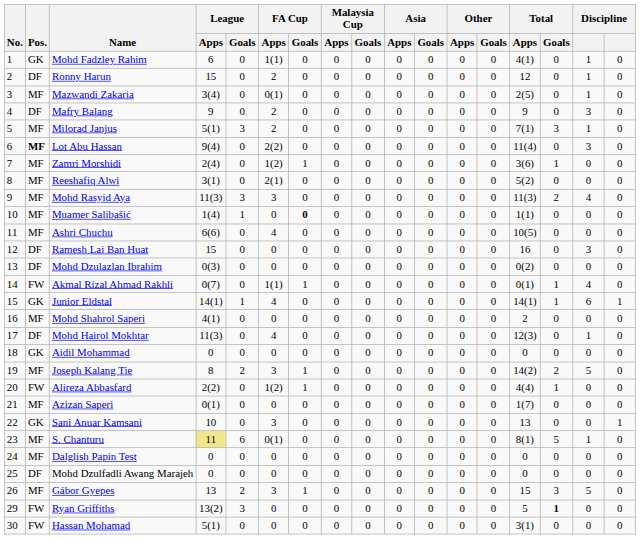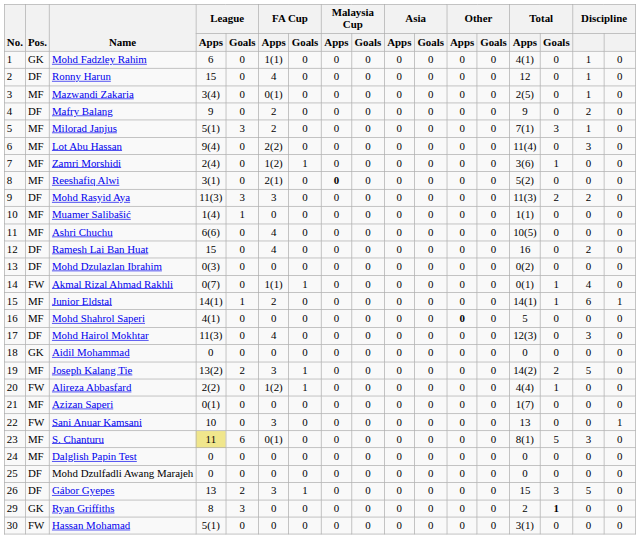 <table class="wikitable" style="text-align:center">
 <tr>
 <th rowspan="2" valign="bottom">No.</th>
 <th rowspan="2" valign="bottom">Pos.</th>
 <th rowspan="2" valign="bottom">Name</th>
 <th colspan="2" width="85">League</th>
 <th colspan="2" width="85">FA Cup</th>
 <th colspan="2" width="85">Malaysia Cup</th>
 <th colspan="2" width="85">Asia</th>
 <th colspan="2" width="85">Other</th>
 <th colspan="2" width="85">Total</th>
 <th colspan="2" width="85">Discipline</th>
 </tr>
 <tr>
 <th>Apps</th>
 <th>Goals</th>
 <th>Apps</th>
 <th>Goals</th>
 <th>Apps</th>
 <th>Goals</th>
 <th>Apps</th>
 <th>Goals</th>
 <th>Apps</th>
 <th>Goals</th>
 <th>Apps</th>
 <th>Goals</th>
 <th></th>
 <th></th>
 </tr>
 <tr>
 <td align="left">1</td>
 <td align="left">GK</td>
 <td align="left"> <a href='#'>Mohd Fadzley Rahim</a></td>
 <td>6</td>
 <td>0</td>
 <td>1(1)</td>
 <td>0</td>
 <td>0</td>
 <td>0</td>
 <td>0</td>
 <td>0</td>
 <td>0</td>
 <td>0</td>
 <td>4(1)</td>
 <td>0</td>
 <td>1</td>
 <td>0</td>
 </tr>
 <tr>
 <td align="left">2</td>
 <td align="left">DF</td>
 <td align="left"> <a href='#'>Ronny Harun</a></td>
 <td>15</td>
 <td>0</td>
-<td>2</td>
+<td>4</td>
 <td>0</td>
 <td>0</td>
 <td>0</td>
 <td>0</td>
 <td>0</td>
 <td>0</td>
 <td>0</td>
 <td>12</td>
 <td>0</td>
 <td>1</td>
 <td>0</td>
 </tr>
 <tr>
 <td align="left">3</td>
 <td align="left">MF</td>
 <td align="left"> <a href='#'>Mazwandi Zakaria</a></td>
 <td>3(4)</td>
 <td>0</td>
 <td>0(1)</td>
 <td>0</td>
 <td>0</td>
 <td>0</td>
 <td>0</td>
 <td>0</td>
 <td>0</td>
 <td>0</td>
 <td>2(5)</td>
 <td>0</td>
 <td>1</td>
 <td>0</td>
 </tr>
 <tr>
 <td align="left">4</td>
 <td align="left">DF</td>
 <td align="left"> <a href='#'>Mafry Balang</a></td>
 <td>9</td>
 <td>0</td>
 <td>2</td>
 <td>0</td>
 <td>0</td>
 <td>0</td>
 <td>0</td>
 <td>0</td>
 <td>0</td>
 <td>0</td>
 <td>9</td>
 <td>0</td>
-<td>3</td>
+<td>2</td>
 <td>0</td>
 </tr>
 <tr>
 <td align="left">5</td>
 <td align="left">MF</td>
 <td align="left"> <a href='#'>Milorad Janjus</a></td>
 <td>5(1)</td>
 <td>3</td>
 <td>2</td>
 <td>0</td>
 <td>0</td>
 <td>0</td>
 <td>0</td>
 <td>0</td>
 <td>0</td>
 <td>0</td>
 <td>7(1)</td>
 <td>3</td>
 <td>1</td>
 <td>0</td>
 </tr>
 <tr>
 <td align="left">6</td>
-<td align="left"><strong>MF</strong></td>
+<td align="left">MF</td>
 <td align="left"> <a href='#'>Lot Abu Hassan</a></td>
 <td>9(4)</td>
 <td>0</td>
 <td>2(2)</td>
 <td>0</td>
 <td>0</td>
 <td>0</td>
 <td>0</td>
 <td>0</td>
 <td>0</td>
 <td>0</td>
 <td>11(4)</td>
 <td>0</td>
 <td>3</td>
 <td>0</td>
 </tr>
 <tr>
 <td align="left">7</td>
 <td align="left">MF</td>
 <td align="left"> <a href='#'>Zamri Morshidi</a></td>
 <td>2(4)</td>
 <td>0</td>
 <td>1(2)</td>
 <td>1</td>
 <td>0</td>
 <td>0</td>
 <td>0</td>
 <td>0</td>
 <td>0</td>
 <td>0</td>
 <td>3(6)</td>
 <td>1</td>
 <td>0</td>
 <td>0</td>
 </tr>
 <tr>
 <td align="left">8</td>
 <td align="left">MF</td>
 <td align="left"> <a href='#'>Reeshafiq Alwi</a></td>
 <td>3(1)</td>
 <td>0</td>
 <td>2(1)</td>
 <td>0</td>
-<td>0</td>
+<td><strong>0</strong></td>
 <td>0</td>
 <td>0</td>
 <td>0</td>
 <td>0</td>
 <td>0</td>
 <td>5(2)</td>
 <td>0</td>
 <td>0</td>
 <td>0</td>
 </tr>
 <tr>
 <td align="left">9</td>
-<td align="left">MF</td>
+<td align="left">DF</td>
 <td align="left"> <a href='#'>Mohd Rasyid Aya</a></td>
 <td>11(3)</td>
 <td>3</td>
 <td>3</td>
 <td>0</td>
 <td>0</td>
 <td>0</td>
 <td>0</td>
 <td>0</td>
 <td>0</td>
 <td>0</td>
 <td>11(3)</td>
 <td>2</td>
-<td>4</td>
+<td>2</td>
 <td>0</td>
 </tr>
 <tr>
 <td align="left">10</td>
 <td align="left">MF</td>
 <td align="left"> <a href='#'>Muamer Salibašić</a></td>
 <td>1(4)</td>
 <td>1</td>
 <td>0</td>
-<td><strong>0</strong></td>
+<td>0</td>
 <td>0</td>
 <td>0</td>
 <td>0</td>
 <td>0</td>
 <td>0</td>
 <td>0</td>
 <td>1(1)</td>
 <td>0</td>
 <td>0</td>
 <td>0</td>
 </tr>
 <tr>
 <td align="left">11</td>
 <td align="left">MF</td>
 <td align="left"> <a href='#'>Ashri Chuchu</a></td>
 <td>6(6)</td>
 <td>0</td>
 <td>4</td>
 <td>0</td>
 <td>0</td>
 <td>0</td>
 <td>0</td>
 <td>0</td>
 <td>0</td>
 <td>0</td>
 <td>10(5)</td>
 <td>0</td>
 <td>0</td>
 <td>0</td>
 </tr>
 <tr>
 <td align="left">12</td>
 <td align="left">DF</td>
 <td align="left"> <a href='#'>Ramesh Lai Ban Huat</a></td>
 <td>15</td>
 <td>0</td>
-<td>0</td>
+<td>4</td>
 <td>0</td>
 <td>0</td>
 <td>0</td>
 <td>0</td>
 <td>0</td>
 <td>0</td>
 <td>0</td>
 <td>16</td>
 <td>0</td>
-<td>3</td>
+<td>2</td>
 <td>0</td>
 </tr>
 <tr>
 <td align="left">13</td>
 <td align="left">DF</td>
 <td align="left"> <a href='#'>Mohd Dzulazlan Ibrahim</a></td>
 <td>0(3)</td>
 <td>0</td>
 <td>0</td>
 <td>0</td>
 <td>0</td>
 <td>0</td>
 <td>0</td>
 <td>0</td>
 <td>0</td>
 <td>0</td>
 <td>0(2)</td>
 <td>0</td>
 <td>0</td>
 <td>0</td>
 </tr>
 <tr>
 <td align="left">14</td>
 <td align="left">FW</td>
 <td align="left"> <a href='#'>Akmal Rizal Ahmad Rakhli</a></td>
 <td>0(7)</td>
 <td>0</td>
 <td>1(1)</td>
 <td>1</td>
 <td>0</td>
 <td>0</td>
 <td>0</td>
 <td>0</td>
 <td>0</td>
 <td>0</td>
 <td>0(1)</td>
 <td>1</td>
 <td>4</td>
 <td>0</td>
 </tr>
 <tr>
 <td align="left">15</td>
-<td align="left">GK</td>
+<td align="left">MF</td>
 <td align="left"> <a href='#'>Junior Eldstal</a></td>
 <td>14(1)</td>
 <td>1</td>
-<td>4</td>
+<td>2</td>
 <td>0</td>
 <td>0</td>
 <td>0</td>
 <td>0</td>
 <td>0</td>
 <td>0</td>
 <td>0</td>
 <td>14(1)</td>
 <td>1</td>
 <td>6</td>
 <td>1</td>
 </tr>
 <tr>
 <td align="left">16</td>
 <td align="left">MF</td>
 <td align="left"> <a href='#'>Mohd Shahrol Saperi</a></td>
 <td>4(1)</td>
 <td>0</td>
 <td>0</td>
 <td>0</td>
 <td>0</td>
 <td>0</td>
 <td>0</td>
 <td>0</td>
+<td><strong>0</strong></td>
 <td>0</td>
-<td>0</td>
-<td>2</td>
+<td>5</td>
 <td>0</td>
 <td>0</td>
 <td>0</td>
 </tr>
 <tr>
 <td align="left">17</td>
 <td align="left">DF</td>
 <td align="left"> <a href='#'>Mohd Hairol Mokhtar</a></td>
 <td>11(3)</td>
 <td>0</td>
 <td>4</td>
 <td>0</td>
 <td>0</td>
 <td>0</td>
 <td>0</td>
 <td>0</td>
 <td>0</td>
 <td>0</td>
 <td>12(3)</td>
 <td>0</td>
-<td>1</td>
+<td>3</td>
 <td>0</td>
 </tr>
 <tr>
 <td align="left">18</td>
 <td align="left">GK</td>
 <td align="left"> <a href='#'>Aidil Mohammad</a></td>
 <td>0</td>
 <td>0</td>
 <td>0</td>
 <td>0</td>
 <td>0</td>
 <td>0</td>
 <td>0</td>
 <td>0</td>
 <td>0</td>
 <td>0</td>
 <td>0</td>
 <td>0</td>
 <td>0</td>
 <td>0</td>
 </tr>
 <tr>
 <td align="left">19</td>
 <td align="left">MF</td>
 <td align="left"> <a href='#'>Joseph Kalang Tie</a></td>
-<td>8</td>
+<td>13(2)</td>
 <td>2</td>
 <td>3</td>
 <td>1</td>
 <td>0</td>
 <td>0</td>
 <td>0</td>
 <td>0</td>
 <td>0</td>
 <td>0</td>
 <td>14(2)</td>
 <td>2</td>
 <td>5</td>
 <td>0</td>
 </tr>
 <tr>
 <td align="left">20</td>
 <td align="left">FW</td>
 <td align="left"> <a href='#'>Alireza Abbasfard</a></td>
 <td>2(2)</td>
 <td>0</td>
 <td>1(2)</td>
 <td>1</td>
 <td>0</td>
 <td>0</td>
 <td>0</td>
 <td>0</td>
 <td>0</td>
 <td>0</td>
 <td>4(4)</td>
 <td>1</td>
 <td>0</td>
 <td>0</td>
 </tr>
 <tr>
 <td align="left">21</td>
 <td align="left">MF</td>
 <td align="left"> <a href='#'>Azizan Saperi</a></td>
 <td>0(1)</td>
 <td>0</td>
 <td>0</td>
 <td>0</td>
 <td>0</td>
 <td>0</td>
 <td>0</td>
 <td>0</td>
 <td>0</td>
 <td>0</td>
 <td>1(7)</td>
 <td>0</td>
 <td>0</td>
 <td>0</td>
 </tr>
 <tr>
 <td align="left">22</td>
-<td align="left">GK</td>
+<td align="left">FW</td>
 <td align="left"> <a href='#'>Sani Anuar Kamsani</a></td>
 <td>10</td>
 <td>0</td>
 <td>3</td>
 <td>0</td>
 <td>0</td>
 <td>0</td>
 <td>0</td>
 <td>0</td>
 <td>0</td>
 <td>0</td>
 <td>13</td>
 <td>0</td>
 <td>0</td>
 <td>1</td>
 </tr>
 <tr>
 <td align="left">23</td>
 <td align="left">MF</td>
 <td align="left"> <a href='#'>S. Chanturu</a></td>
 <td style="background: khaki;">11</td>
 <td>6</td>
 <td>0(1)</td>
 <td>0</td>
 <td>0</td>
 <td>0</td>
 <td>0</td>
 <td>0</td>
 <td>0</td>
 <td>0</td>
 <td>8(1)</td>
 <td>5</td>
-<td>1</td>
+<td>3</td>
 <td>0</td>
 </tr>
 <tr>
 <td align="left">24</td>
 <td align="left">MF</td>
 <td align="left"> <a href='#'>Dalglish Papin Test</a></td>
 <td>0</td>
 <td>0</td>
 <td>0</td>
 <td>0</td>
 <td>0</td>
 <td>0</td>
 <td>0</td>
 <td>0</td>
 <td>0</td>
 <td>0</td>
 <td>0</td>
 <td>0</td>
 <td>0</td>
 <td>0</td>
 </tr>
 <tr>
 <td align="left">25</td>
 <td align="left">DF</td>
 <td align="left"> Mohd Dzulfadli Awang Marajeh</td>
 <td>0</td>
 <td>0</td>
 <td>0</td>
 <td>0</td>
 <td>0</td>
 <td>0</td>
 <td>0</td>
 <td>0</td>
 <td>0</td>
 <td>0</td>
 <td>0</td>
 <td>0</td>
 <td>0</td>
 <td>0</td>
 </tr>
 <tr>
 <td align="left">26</td>
-<td align="left">MF</td>
+<td align="left">DF</td>
 <td align="left"> <a href='#'>Gábor Gyepes</a></td>
 <td>13</td>
 <td>2</td>
 <td>3</td>
 <td>1</td>
 <td>0</td>
 <td>0</td>
 <td>0</td>
 <td>0</td>
 <td>0</td>
 <td>0</td>
 <td>15</td>
 <td>3</td>
 <td>5</td>
 <td>0</td>
 </tr>
 <tr>
 <td align="left">29</td>
-<td align="left">FW</td>
+<td align="left">GK</td>
 <td align="left"> <a href='#'>Ryan Griffiths</a></td>
-<td>13(2)</td>
+<td>8</td>
 <td>3</td>
 <td>0</td>
 <td>0</td>
 <td>0</td>
 <td>0</td>
 <td>0</td>
 <td>0</td>
 <td>0</td>
 <td>0</td>
-<td>5</td>
+<td>2</td>
 <td><strong>1</strong></td>
 <td>0</td>
 <td>0</td>
 </tr>
 <tr>
 <td align="left">30</td>
 <td align="left">FW</td>
 <td align="left"> <a href='#'>Hassan Mohamad</a></td>
 <td>5(1)</td>
 <td>0</td>
 <td>0</td>
 <td>0</td>
 <td>0</td>
 <td>0</td>
 <td>0</td>
 <td>0</td>
 <td>0</td>
 <td>0</td>
 <td>3(1)</td>
 <td>0</td>
 <td>0</td>
 <td>0</td>
 </tr>
 </table>
